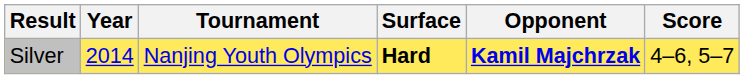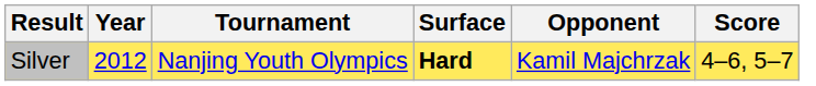 <table class="wikitable">
 <tr>
 <th>Result</th>
 <th>Year</th>
 <th>Tournament</th>
 <th>Surface</th>
 <th>Opponent</th>
 <th>Score</th>
 </tr>
 <tr style="background:#ffea5c;">
 <td bgcolor=silver>Silver</td>
-<td><a href='#'>2014</a></td>
+<td><a href='#'>2012</a></td>
 <td><a href='#'>Nanjing Youth Olympics</a></td>
 <td><strong>Hard</strong></td>
-<td><strong> <a href='#'>Kamil Majchrzak</a></strong></td>
+<td> <a href='#'>Kamil Majchrzak</a></td>
 <td>4–6, 5–7</td>
 </tr>
 </table>
